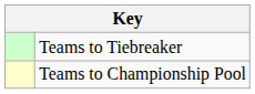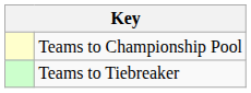 <table class="wikitable" style="text-align: center;">
 <tr>
 <th colspan=2>Key</th>
 </tr>
 <tr>
+<td style="background:#ffffcc; width:20px;"></td>
+<td align=left>Teams to Championship Pool</td>
+</tr>
+<tr>
 <td style="background:#ccffcc; width:20px;"></td>
 <td align=left>Teams to Tiebreaker</td>
 </tr>
-<tr>
-<td style="background:#ffffcc; width:20px;"></td>
-<td align=left>Teams to Championship Pool</td>
-</tr>
 </table>
